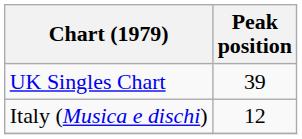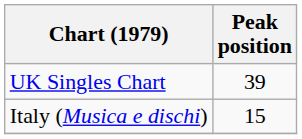 <table class="wikitable">
 <tr>
 <th>Chart (1979)</th>
 <th>Peak<br>position</th>
 </tr>
 <tr>
 <td><a href='#'>UK Singles Chart</a></td>
 <td style="text-align:center;">39</td>
 </tr>
 <tr>
 <td>Italy (<em><a href='#'>Musica e dischi</a></em>)</td>
-<td style="text-align:center">12</td>
+<td style="text-align:center">15</td>
 </tr>
 <tr>
 </tr>
 </table>
